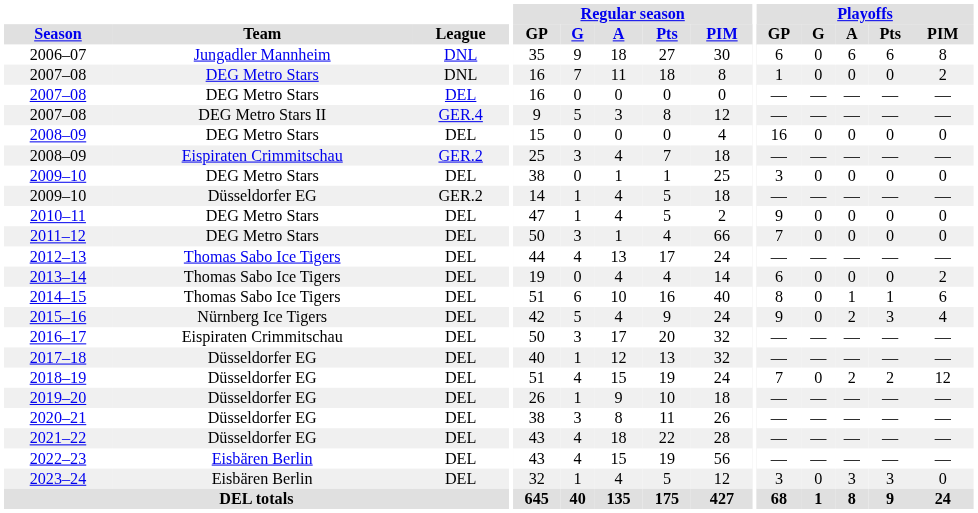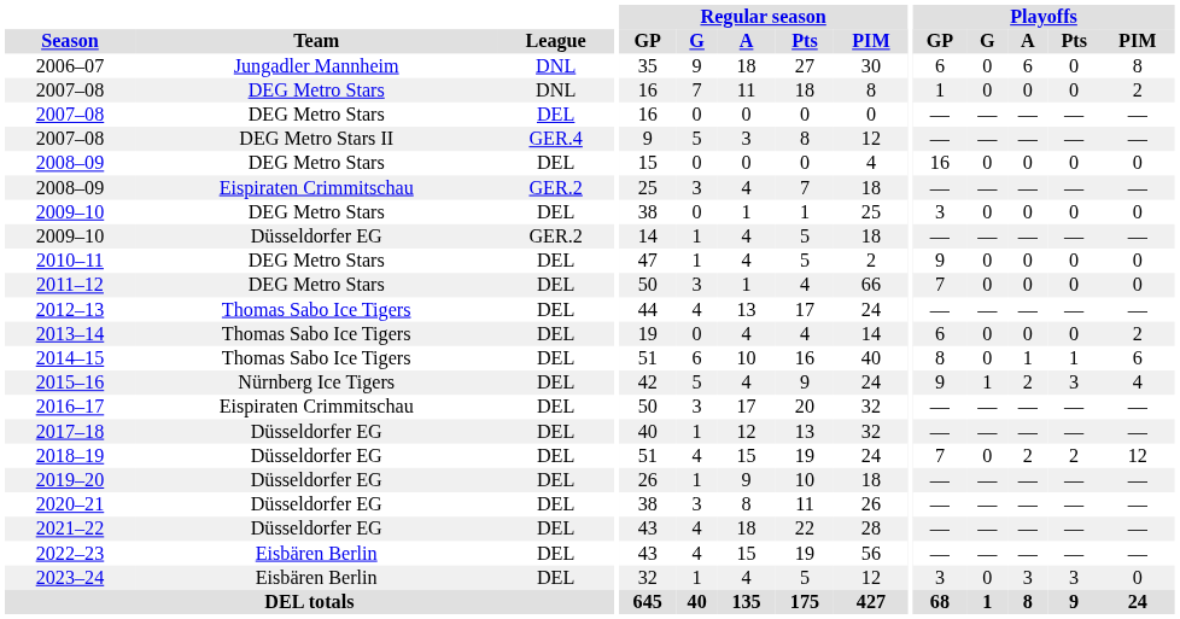 <table border="0" cellpadding="1" cellspacing="0" style="text-align:center; width:60em">
 <tr style="background:#e0e0e0;">
 <th colspan="3" style="background:#fff;"></th>
 <th rowspan="99" style="background:#fff;"></th>
 <th colspan="5"><a href='#'>Regular season</a></th>
 <th rowspan="99" style="background:#fff;"></th>
 <th colspan="5"><a href='#'>Playoffs</a></th>
 </tr>
 <tr style="background:#e0e0e0;">
 <th><a href='#'>Season</a></th>
 <th>Team</th>
 <th>League</th>
 <th>GP</th>
 <th><a href='#'>G</a></th>
 <th><a href='#'>A</a></th>
 <th><a href='#'>Pts</a></th>
 <th><a href='#'>PIM</a></th>
 <th>GP</th>
 <th>G</th>
 <th>A</th>
 <th>Pts</th>
 <th>PIM</th>
 </tr>
 <tr>
 <td>2006–07</td>
 <td><a href='#'>Jungadler Mannheim</a></td>
 <td><a href='#'>DNL</a></td>
 <td>35</td>
 <td>9</td>
 <td>18</td>
 <td>27</td>
 <td>30</td>
 <td>6</td>
 <td>0</td>
 <td>6</td>
-<td>6</td>
+<td>0</td>
 <td>8</td>
 </tr>
 <tr bgcolor="#f0f0f0">
 <td>2007–08</td>
 <td><a href='#'>DEG Metro Stars</a></td>
 <td>DNL</td>
 <td>16</td>
 <td>7</td>
 <td>11</td>
 <td>18</td>
 <td>8</td>
 <td>1</td>
 <td>0</td>
 <td>0</td>
 <td>0</td>
 <td>2</td>
 </tr>
 <tr>
 <td><a href='#'>2007–08</a></td>
 <td>DEG Metro Stars</td>
 <td><a href='#'>DEL</a></td>
 <td>16</td>
 <td>0</td>
 <td>0</td>
 <td>0</td>
 <td>0</td>
 <td>—</td>
 <td>—</td>
 <td>—</td>
 <td>—</td>
 <td>—</td>
 </tr>
 <tr bgcolor="#f0f0f0">
 <td>2007–08</td>
 <td>DEG Metro Stars II</td>
 <td><a href='#'>GER.4</a></td>
 <td>9</td>
 <td>5</td>
 <td>3</td>
 <td>8</td>
 <td>12</td>
 <td>—</td>
 <td>—</td>
 <td>—</td>
 <td>—</td>
 <td>—</td>
 </tr>
 <tr>
 <td><a href='#'>2008–09</a></td>
 <td>DEG Metro Stars</td>
 <td>DEL</td>
 <td>15</td>
 <td>0</td>
 <td>0</td>
 <td>0</td>
 <td>4</td>
 <td>16</td>
 <td>0</td>
 <td>0</td>
 <td>0</td>
 <td>0</td>
 </tr>
 <tr bgcolor="#f0f0f0">
 <td>2008–09</td>
 <td><a href='#'>Eispiraten Crimmitschau</a></td>
 <td><a href='#'>GER.2</a></td>
 <td>25</td>
 <td>3</td>
 <td>4</td>
 <td>7</td>
 <td>18</td>
 <td>—</td>
 <td>—</td>
 <td>—</td>
 <td>—</td>
 <td>—</td>
 </tr>
 <tr>
 <td><a href='#'>2009–10</a></td>
 <td>DEG Metro Stars</td>
 <td>DEL</td>
 <td>38</td>
 <td>0</td>
 <td>1</td>
 <td>1</td>
 <td>25</td>
 <td>3</td>
 <td>0</td>
 <td>0</td>
 <td>0</td>
 <td>0</td>
 </tr>
 <tr bgcolor="#f0f0f0">
 <td>2009–10</td>
 <td>Düsseldorfer EG</td>
 <td>GER.2</td>
 <td>14</td>
 <td>1</td>
 <td>4</td>
 <td>5</td>
 <td>18</td>
 <td>—</td>
 <td>—</td>
 <td>—</td>
 <td>—</td>
 <td>—</td>
 </tr>
 <tr>
 <td><a href='#'>2010–11</a></td>
 <td>DEG Metro Stars</td>
 <td>DEL</td>
 <td>47</td>
 <td>1</td>
 <td>4</td>
 <td>5</td>
 <td>2</td>
 <td>9</td>
 <td>0</td>
 <td>0</td>
 <td>0</td>
 <td>0</td>
 </tr>
 <tr bgcolor="#f0f0f0">
 <td><a href='#'>2011–12</a></td>
 <td>DEG Metro Stars</td>
 <td>DEL</td>
 <td>50</td>
 <td>3</td>
 <td>1</td>
 <td>4</td>
 <td>66</td>
 <td>7</td>
 <td>0</td>
 <td>0</td>
 <td>0</td>
 <td>0</td>
 </tr>
 <tr>
 <td><a href='#'>2012–13</a></td>
 <td><a href='#'>Thomas Sabo Ice Tigers</a></td>
 <td>DEL</td>
 <td>44</td>
 <td>4</td>
 <td>13</td>
 <td>17</td>
 <td>24</td>
 <td>—</td>
 <td>—</td>
 <td>—</td>
 <td>—</td>
 <td>—</td>
 </tr>
 <tr bgcolor="#f0f0f0">
 <td><a href='#'>2013–14</a></td>
 <td>Thomas Sabo Ice Tigers</td>
 <td>DEL</td>
 <td>19</td>
 <td>0</td>
 <td>4</td>
 <td>4</td>
 <td>14</td>
 <td>6</td>
 <td>0</td>
 <td>0</td>
 <td>0</td>
 <td>2</td>
 </tr>
 <tr>
 <td><a href='#'>2014–15</a></td>
 <td>Thomas Sabo Ice Tigers</td>
 <td>DEL</td>
 <td>51</td>
 <td>6</td>
 <td>10</td>
 <td>16</td>
 <td>40</td>
 <td>8</td>
 <td>0</td>
 <td>1</td>
 <td>1</td>
 <td>6</td>
 </tr>
 <tr bgcolor="#f0f0f0">
 <td><a href='#'>2015–16</a></td>
 <td>Nürnberg Ice Tigers</td>
 <td>DEL</td>
 <td>42</td>
 <td>5</td>
 <td>4</td>
 <td>9</td>
 <td>24</td>
 <td>9</td>
-<td>0</td>
+<td>1</td>
 <td>2</td>
 <td>3</td>
 <td>4</td>
 </tr>
 <tr>
 <td><a href='#'>2016–17</a></td>
 <td>Eispiraten Crimmitschau</td>
 <td>DEL</td>
 <td>50</td>
 <td>3</td>
 <td>17</td>
 <td>20</td>
 <td>32</td>
 <td>—</td>
 <td>—</td>
 <td>—</td>
 <td>—</td>
 <td>—</td>
 </tr>
 <tr bgcolor="#f0f0f0">
 <td><a href='#'>2017–18</a></td>
 <td>Düsseldorfer EG</td>
 <td>DEL</td>
 <td>40</td>
 <td>1</td>
 <td>12</td>
 <td>13</td>
 <td>32</td>
 <td>—</td>
 <td>—</td>
 <td>—</td>
 <td>—</td>
 <td>—</td>
 </tr>
 <tr>
 <td><a href='#'>2018–19</a></td>
 <td>Düsseldorfer EG</td>
 <td>DEL</td>
 <td>51</td>
 <td>4</td>
 <td>15</td>
 <td>19</td>
 <td>24</td>
 <td>7</td>
 <td>0</td>
 <td>2</td>
 <td>2</td>
 <td>12</td>
 </tr>
 <tr bgcolor="#f0f0f0">
 <td><a href='#'>2019–20</a></td>
 <td>Düsseldorfer EG</td>
 <td>DEL</td>
 <td>26</td>
 <td>1</td>
 <td>9</td>
 <td>10</td>
 <td>18</td>
 <td>—</td>
 <td>—</td>
 <td>—</td>
 <td>—</td>
 <td>—</td>
 </tr>
 <tr>
 <td><a href='#'>2020–21</a></td>
 <td>Düsseldorfer EG</td>
 <td>DEL</td>
 <td>38</td>
 <td>3</td>
 <td>8</td>
 <td>11</td>
 <td>26</td>
 <td>—</td>
 <td>—</td>
 <td>—</td>
 <td>—</td>
 <td>—</td>
 </tr>
 <tr bgcolor="#f0f0f0">
 <td><a href='#'>2021–22</a></td>
 <td>Düsseldorfer EG</td>
 <td>DEL</td>
 <td>43</td>
 <td>4</td>
 <td>18</td>
 <td>22</td>
 <td>28</td>
 <td>—</td>
 <td>—</td>
 <td>—</td>
 <td>—</td>
 <td>—</td>
 </tr>
 <tr>
 <td><a href='#'>2022–23</a></td>
 <td><a href='#'>Eisbären Berlin</a></td>
 <td>DEL</td>
 <td>43</td>
 <td>4</td>
 <td>15</td>
 <td>19</td>
 <td>56</td>
 <td>—</td>
 <td>—</td>
 <td>—</td>
 <td>—</td>
 <td>—</td>
 </tr>
 <tr bgcolor="#f0f0f0">
 <td><a href='#'>2023–24</a></td>
 <td>Eisbären Berlin</td>
 <td>DEL</td>
 <td>32</td>
 <td>1</td>
 <td>4</td>
 <td>5</td>
 <td>12</td>
 <td>3</td>
 <td>0</td>
 <td>3</td>
 <td>3</td>
 <td>0</td>
 </tr>
 <tr bgcolor="#e0e0e0">
 <th colspan="3">DEL totals</th>
 <th>645</th>
 <th>40</th>
 <th>135</th>
 <th>175</th>
 <th>427</th>
 <th>68</th>
 <th>1</th>
 <th>8</th>
 <th>9</th>
 <th>24</th>
 </tr>
 </table>
